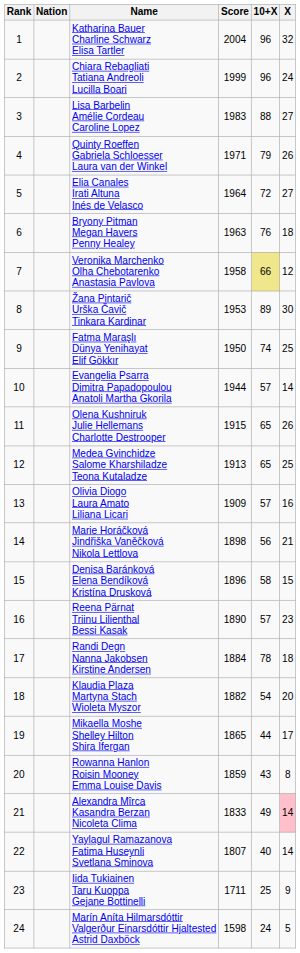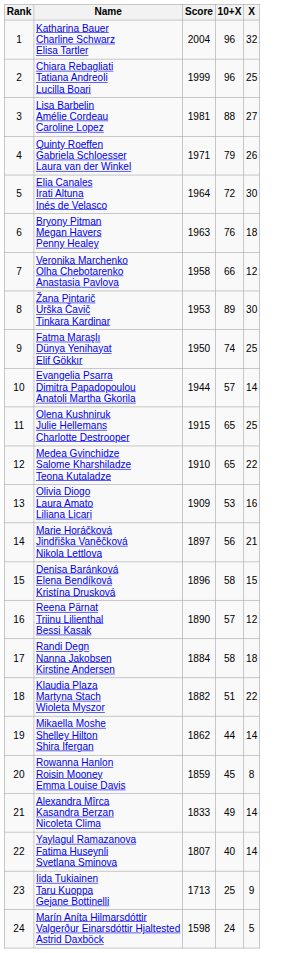 <table class="wikitable sortable" style="text-align:center">
 <tr>
 <th>Rank</th>
-<th>Nation</th>
 <th>Name</th>
 <th>Score</th>
 <th>10+X</th>
 <th>X</th>
 </tr>
 <tr>
 <td>1</td>
-<td align=left></td>
 <td align=left><a href='#'>Katharina Bauer</a> <br> <a href='#'>Charline Schwarz</a> <br> <a href='#'>Elisa Tartler</a></td>
 <td>2004</td>
 <td>96</td>
 <td>32</td>
 </tr>
 <tr>
 <td>2</td>
-<td align=left></td>
 <td align=left><a href='#'>Chiara Rebagliati</a>  <br> <a href='#'>Tatiana Andreoli</a> <br> <a href='#'>Lucilla Boari</a></td>
 <td>1999</td>
 <td>96</td>
-<td>24</td>
+<td>25</td>
 </tr>
 <tr>
 <td>3</td>
-<td align=left></td>
 <td align=left><a href='#'>Lisa Barbelin</a> <br> <a href='#'>Amélie Cordeau</a> <br> <a href='#'>Caroline Lopez</a></td>
-<td>1983</td>
+<td>1981</td>
 <td>88</td>
 <td>27</td>
 </tr>
 <tr>
 <td>4</td>
-<td align=left></td>
 <td align=left><a href='#'>Quinty Roeffen</a>  <br> <a href='#'>Gabriela Schloesser</a> <br> <a href='#'>Laura van der Winkel</a></td>
 <td>1971</td>
 <td>79</td>
 <td>26</td>
 </tr>
 <tr>
 <td>5</td>
-<td align=left></td>
 <td align=left><a href='#'>Elia Canales</a> <br> <a href='#'>Irati Altuna</a> <br> <a href='#'>Inés de Velasco</a></td>
 <td>1964</td>
 <td>72</td>
-<td>27</td>
+<td>30</td>
 </tr>
 <tr>
 <td>6</td>
-<td align=left></td>
 <td align=left><a href='#'>Bryony Pitman</a> <br> <a href='#'>Megan Havers</a> <br> <a href='#'>Penny Healey</a></td>
 <td>1963</td>
 <td>76</td>
 <td>18</td>
 </tr>
 <tr>
 <td>7</td>
-<td align=left></td>
 <td align=left><a href='#'>Veronika Marchenko</a> <br> <a href='#'>Olha Chebotarenko</a> <br> <a href='#'>Anastasia Pavlova</a></td>
 <td>1958</td>
-<td style="background: khaki;">66</td>
+<td>66</td>
 <td>12</td>
 </tr>
 <tr>
 <td>8</td>
-<td align=left></td>
 <td align=left><a href='#'>Žana Pintarič</a> <br> <a href='#'>Urška Čavič</a> <br> <a href='#'>Tinkara Kardinar</a></td>
 <td>1953</td>
 <td>89</td>
 <td>30</td>
 </tr>
 <tr>
 <td>9</td>
-<td align=left></td>
 <td align=left><a href='#'>Fatma Maraşlı</a> <br> <a href='#'>Dünya Yenihayat</a> <br> <a href='#'>Elif Gökkır</a></td>
 <td>1950</td>
 <td>74</td>
 <td>25</td>
 </tr>
 <tr>
 <td>10</td>
-<td align=left></td>
 <td align=left><a href='#'>Evangelia Psarra</a> <br> <a href='#'>Dimitra Papadopoulou</a> <br> <a href='#'>Anatoli Martha Gkorila</a></td>
 <td>1944</td>
 <td>57</td>
 <td>14</td>
 </tr>
 <tr>
 <td>11</td>
-<td align=left></td>
 <td align=left><a href='#'>Olena Kushniruk</a> <br> <a href='#'>Julie Hellemans</a> <br> <a href='#'>Charlotte Destrooper</a></td>
 <td>1915</td>
-<td>65</td>
-<td>26</td>
-</tr>
-<tr>
-<td>12</td>
-<td align=left></td>
-<td align=left><a href='#'>Medea Gvinchidze</a> <br> <a href='#'>Salome Kharshiladze</a> <br> <a href='#'>Teona Kutaladze</a></td>
-<td>1913</td>
 <td>65</td>
 <td>25</td>
 </tr>
 <tr>
+<td>12</td>
+<td align=left><a href='#'>Medea Gvinchidze</a> <br> <a href='#'>Salome Kharshiladze</a> <br> <a href='#'>Teona Kutaladze</a></td>
+<td>1910</td>
+<td>65</td>
+<td>22</td>
+</tr>
+<tr>
 <td>13</td>
-<td align=left></td>
 <td align=left><a href='#'>Olivia Diogo</a> <br> <a href='#'>Laura Amato</a> <br> <a href='#'>Liliana Licari</a></td>
 <td>1909</td>
-<td>57</td>
+<td>53</td>
 <td>16</td>
 </tr>
 <tr>
 <td>14</td>
-<td align=left></td>
 <td align=left><a href='#'>Marie Horáčková</a> <br> <a href='#'>Jindřiška Vaněčková</a> <br> <a href='#'>Nikola Lettlova</a></td>
-<td>1898</td>
+<td>1897</td>
 <td>56</td>
 <td>21</td>
 </tr>
 <tr>
 <td>15</td>
-<td align=left></td>
 <td align=left><a href='#'>Denisa Baránková</a> <br> <a href='#'>Elena Bendíková</a> <br> <a href='#'>Kristína Drusková</a></td>
 <td>1896</td>
 <td>58</td>
 <td>15</td>
 </tr>
 <tr>
 <td>16</td>
-<td align=left></td>
 <td align=left><a href='#'>Reena Pärnat</a> <br> <a href='#'>Triinu Lilienthal</a> <br> <a href='#'>Bessi Kasak</a></td>
 <td>1890</td>
 <td>57</td>
-<td>23</td>
+<td>12</td>
 </tr>
 <tr>
 <td>17</td>
-<td align=left></td>
 <td align=left><a href='#'>Randi Degn</a> <br> <a href='#'>Nanna Jakobsen</a> <br> <a href='#'>Kirstine Andersen</a></td>
 <td>1884</td>
-<td>78</td>
+<td>58</td>
 <td>18</td>
 </tr>
 <tr>
 <td>18</td>
-<td align=left></td>
 <td align=left><a href='#'>Klaudia Plaza</a> <br> <a href='#'>Martyna Stach</a> <br> <a href='#'>Wioleta Myszor</a></td>
 <td>1882</td>
-<td>54</td>
-<td>20</td>
+<td>51</td>
+<td>22</td>
 </tr>
 <tr>
 <td>19</td>
-<td align=left></td>
 <td align=left><a href='#'>Mikaella Moshe</a> <br> <a href='#'>Shelley Hilton</a> <br> <a href='#'>Shira Ifergan</a></td>
-<td>1865</td>
+<td>1862</td>
 <td>44</td>
-<td>17</td>
+<td>14</td>
 </tr>
 <tr>
 <td>20</td>
-<td align=left></td>
 <td align=left><a href='#'>Rowanna Hanlon</a> <br> <a href='#'>Roisin Mooney</a> <br> <a href='#'>Emma Louise Davis</a></td>
 <td>1859</td>
-<td>43</td>
+<td>45</td>
 <td>8</td>
 </tr>
 <tr>
 <td>21</td>
-<td align=left></td>
 <td align=left><a href='#'>Alexandra Mîrca</a> <br> <a href='#'>Kasandra Berzan</a> <br> <a href='#'>Nicoleta Clima</a></td>
 <td>1833</td>
 <td>49</td>
-<td style="background: pink;">14</td>
+<td>14</td>
 </tr>
 <tr>
 <td>22</td>
-<td align=left></td>
 <td align=left><a href='#'>Yaylagul Ramazanova</a> <br> <a href='#'>Fatima Huseynli</a> <br> <a href='#'>Svetlana Sminova</a></td>
 <td>1807</td>
 <td>40</td>
 <td>14</td>
 </tr>
 <tr>
 <td>23</td>
-<td align=left></td>
 <td align=left><a href='#'>Iida Tukiainen</a> <br> <a href='#'>Taru Kuoppa</a> <br> <a href='#'>Gejane Bottinelli</a></td>
-<td>1711</td>
+<td>1713</td>
 <td>25</td>
 <td>9</td>
 </tr>
 <tr>
 <td>24</td>
-<td align=left></td>
 <td align=left><a href='#'>Marín Aníta Hilmarsdóttir</a> <br> <a href='#'>Valgerður Einarsdóttir Hjaltested</a> <br> <a href='#'>Astrid Daxböck</a></td>
 <td>1598</td>
 <td>24</td>
 <td>5</td>
 </tr>
 </table>
